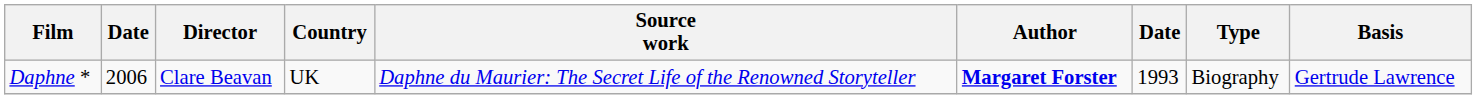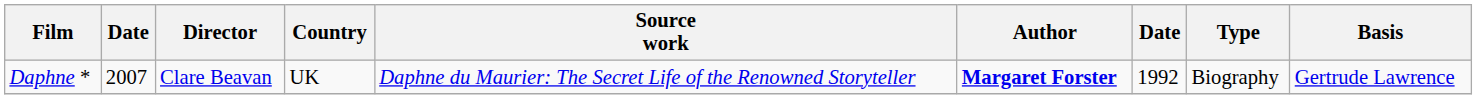 <table class="wikitable" style=width:90%>
 <tr bgcolor="#CCCCCC">
 <th>Film</th>
 <th>Date</th>
 <th>Director</th>
 <th>Country</th>
 <th>Source<br>work</th>
 <th>Author</th>
 <th>Date</th>
 <th>Type</th>
 <th>Basis</th>
 </tr>
 <tr>
 <td><em><a href='#'>Daphne</a></em> *</td>
-<td>2006</td>
+<td>2007</td>
 <td><a href='#'>Clare Beavan</a></td>
 <td>UK</td>
 <td><em><a href='#'>Daphne du Maurier: The Secret Life of the Renowned Storyteller</a></em></td>
 <td><strong><a href='#'>Margaret Forster</a></strong></td>
-<td>1993</td>
+<td>1992</td>
 <td>Biography</td>
 <td><a href='#'>Gertrude Lawrence</a></td>
 </tr>
 <tr>
 </tr>
 </table>
